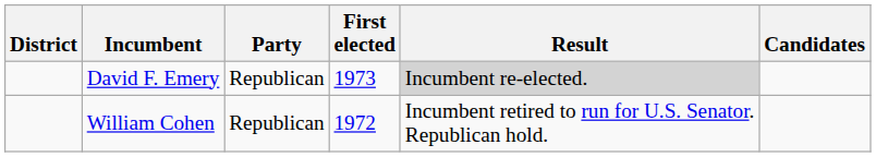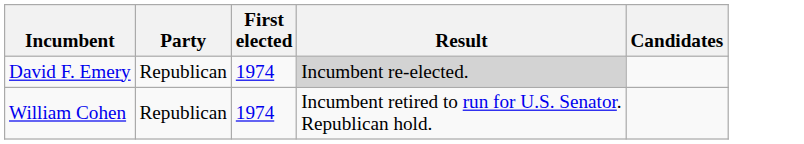 <table class=wikitable>
 <tr valign=bottom>
-<th>District</th>
 <th>Incumbent</th>
 <th>Party</th>
 <th>First<br>elected</th>
 <th>Result</th>
 <th>Candidates</th>
 </tr>
 <tr>
-<td></td>
 <td><a href='#'>David F. Emery</a></td>
 <td>Republican</td>
-<td><a href='#'>1973</a></td>
+<td><a href='#'>1974</a></td>
 <td style="background: lightgrey;">Incumbent re-elected.</td>
 <td nowrap></td>
 </tr>
 <tr>
-<td></td>
 <td><a href='#'>William Cohen</a></td>
 <td>Republican</td>
-<td><a href='#'>1972</a></td>
+<td><a href='#'>1974</a></td>
 <td>Incumbent retired to <a href='#'>run for U.S. Senator</a>.<br>Republican hold.</td>
 <td nowrap></td>
 </tr>
 </table>
